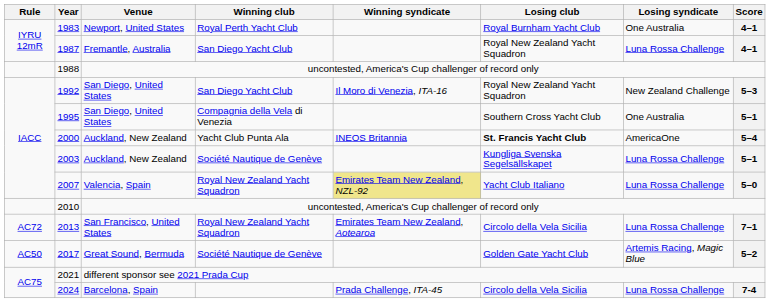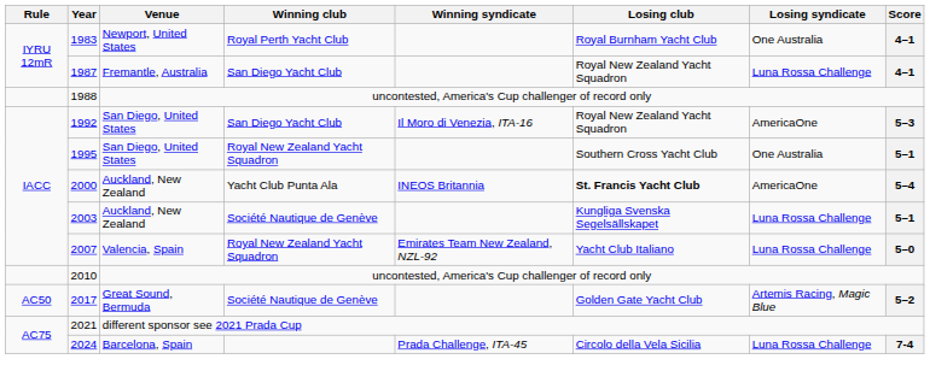 <table class=wikitable line-height:1>
 <tr>
 <th>Rule</th>
 <th>Year</th>
 <th>Venue</th>
 <th>Winning club</th>
 <th>Winning syndicate</th>
 <th>Losing club</th>
 <th>Losing syndicate</th>
 <th>Score</th>
 </tr>
 <tr>
 <td align=center rowspan=2><a href='#'>IYRU</a> <a href='#'>12mR</a></td>
 <td><a href='#'>1983</a></td>
 <td><a href='#'>Newport</a>, <a href='#'>United States</a></td>
 <td><a href='#'>Royal Perth Yacht Club</a></td>
 <td></td>
 <td><a href='#'>Royal Burnham Yacht Club</a></td>
 <td> One Australia</td>
 <th>4–1</th>
 </tr>
 <tr>
 <td><a href='#'>1987</a></td>
 <td><a href='#'>Fremantle</a>, <a href='#'>Australia</a></td>
 <td><a href='#'>San Diego Yacht Club</a></td>
 <td></td>
 <td>Royal New Zealand Yacht Squadron</td>
 <td> <a href='#'>Luna Rossa Challenge</a></td>
 <th>4–1</th>
 </tr>
 <tr>
 <td></td>
 <td>1988</td>
 <td colspan=6 align=center>uncontested, America's Cup challenger of record only</td>
 </tr>
 <tr>
 <td align=center rowspan=5><a href='#'>IACC</a></td>
 <td><a href='#'>1992</a></td>
 <td><a href='#'>San Diego</a>, <a href='#'>United States</a></td>
 <td><a href='#'>San Diego Yacht Club</a></td>
 <td> <a href='#'>Il Moro di Venezia</a>, <em>ITA-16</em></td>
 <td>Royal New Zealand Yacht Squadron</td>
-<td> New Zealand Challenge</td>
+<td> AmericaOne</td>
 <th>5–3</th>
 </tr>
 <tr>
 <td><a href='#'>1995</a></td>
 <td><a href='#'>San Diego</a>, <a href='#'>United States</a></td>
-<td><a href='#'>Compagnia della Vela</a> di Venezia</td>
+<td><a href='#'>Royal New Zealand Yacht Squadron</a></td>
 <td></td>
 <td>Southern Cross Yacht Club</td>
 <td> One Australia</td>
 <th>5–1</th>
 </tr>
 <tr>
 <td><a href='#'>2000</a></td>
 <td><a href='#'>Auckland</a>, New Zealand</td>
 <td>Yacht Club Punta Ala</td>
 <td> <a href='#'>INEOS Britannia</a></td>
 <td><strong>St. Francis Yacht Club</strong></td>
 <td> AmericaOne</td>
 <th>5–4</th>
 </tr>
 <tr>
 <td><a href='#'>2003</a></td>
 <td><a href='#'>Auckland</a>, New Zealand</td>
 <td><a href='#'>Société Nautique de Genève</a></td>
 <td></td>
 <td><a href='#'>Kungliga Svenska Segelsällskapet</a></td>
 <td> <a href='#'>Luna Rossa Challenge</a></td>
 <th>5–1</th>
 </tr>
 <tr>
 <td><a href='#'>2007</a></td>
 <td><a href='#'>Valencia</a>, <a href='#'>Spain</a></td>
 <td><a href='#'>Royal New Zealand Yacht Squadron</a></td>
-<td style="background: khaki;"> <a href='#'>Emirates Team New Zealand</a>, <em>NZL-92</em></td>
+<td> <a href='#'>Emirates Team New Zealand</a>, <em>NZL-92</em></td>
 <td><a href='#'>Yacht Club Italiano</a></td>
 <td> <a href='#'>Luna Rossa Challenge</a></td>
 <th>5–0</th>
 </tr>
 <tr>
 <td></td>
 <td>2010</td>
 <td colspan="6" align="center">uncontested, America's Cup challenger of record only</td>
-</tr>
-<tr>
-<td align=center><a href='#'>AC72</a></td>
-<td><a href='#'>2013</a></td>
-<td><a href='#'>San Francisco</a>, <a href='#'>United States</a></td>
-<td><a href='#'>Royal New Zealand Yacht Squadron</a></td>
-<td> <a href='#'>Emirates Team New Zealand</a>, <em><a href='#'>Aotearoa</a></em></td>
-<td><a href='#'>Circolo della Vela Sicilia</a></td>
-<td> <a href='#'>Luna Rossa Challenge</a></td>
-<th>7–1</th>
 </tr>
 <tr>
 <td align=center><a href='#'>AC50</a></td>
 <td><a href='#'>2017</a></td>
 <td><a href='#'>Great Sound</a>, <a href='#'>Bermuda</a></td>
 <td><a href='#'>Société Nautique de Genève</a></td>
 <td></td>
 <td><a href='#'>Golden Gate Yacht Club</a></td>
 <td> <a href='#'>Artemis Racing</a>, <em>Magic Blue</em></td>
 <th>5–2</th>
 </tr>
 <tr>
 <td rowspan="2" align=center><a href='#'>AC75</a></td>
 <td>2021</td>
 <td colspan="6">different sponsor see <a href='#'>2021 Prada Cup</a></td>
 </tr>
 <tr>
 <td><a href='#'>2024</a></td>
 <td><a href='#'>Barcelona</a>, <a href='#'>Spain</a></td>
 <td></td>
 <td> <a href='#'>Prada Challenge</a>, <em>ITA-45</em></td>
 <td><a href='#'>Circolo della Vela Sicilia</a></td>
 <td> <a href='#'>Luna Rossa Challenge</a></td>
 <th>7-4</th>
 </tr>
 </table>
